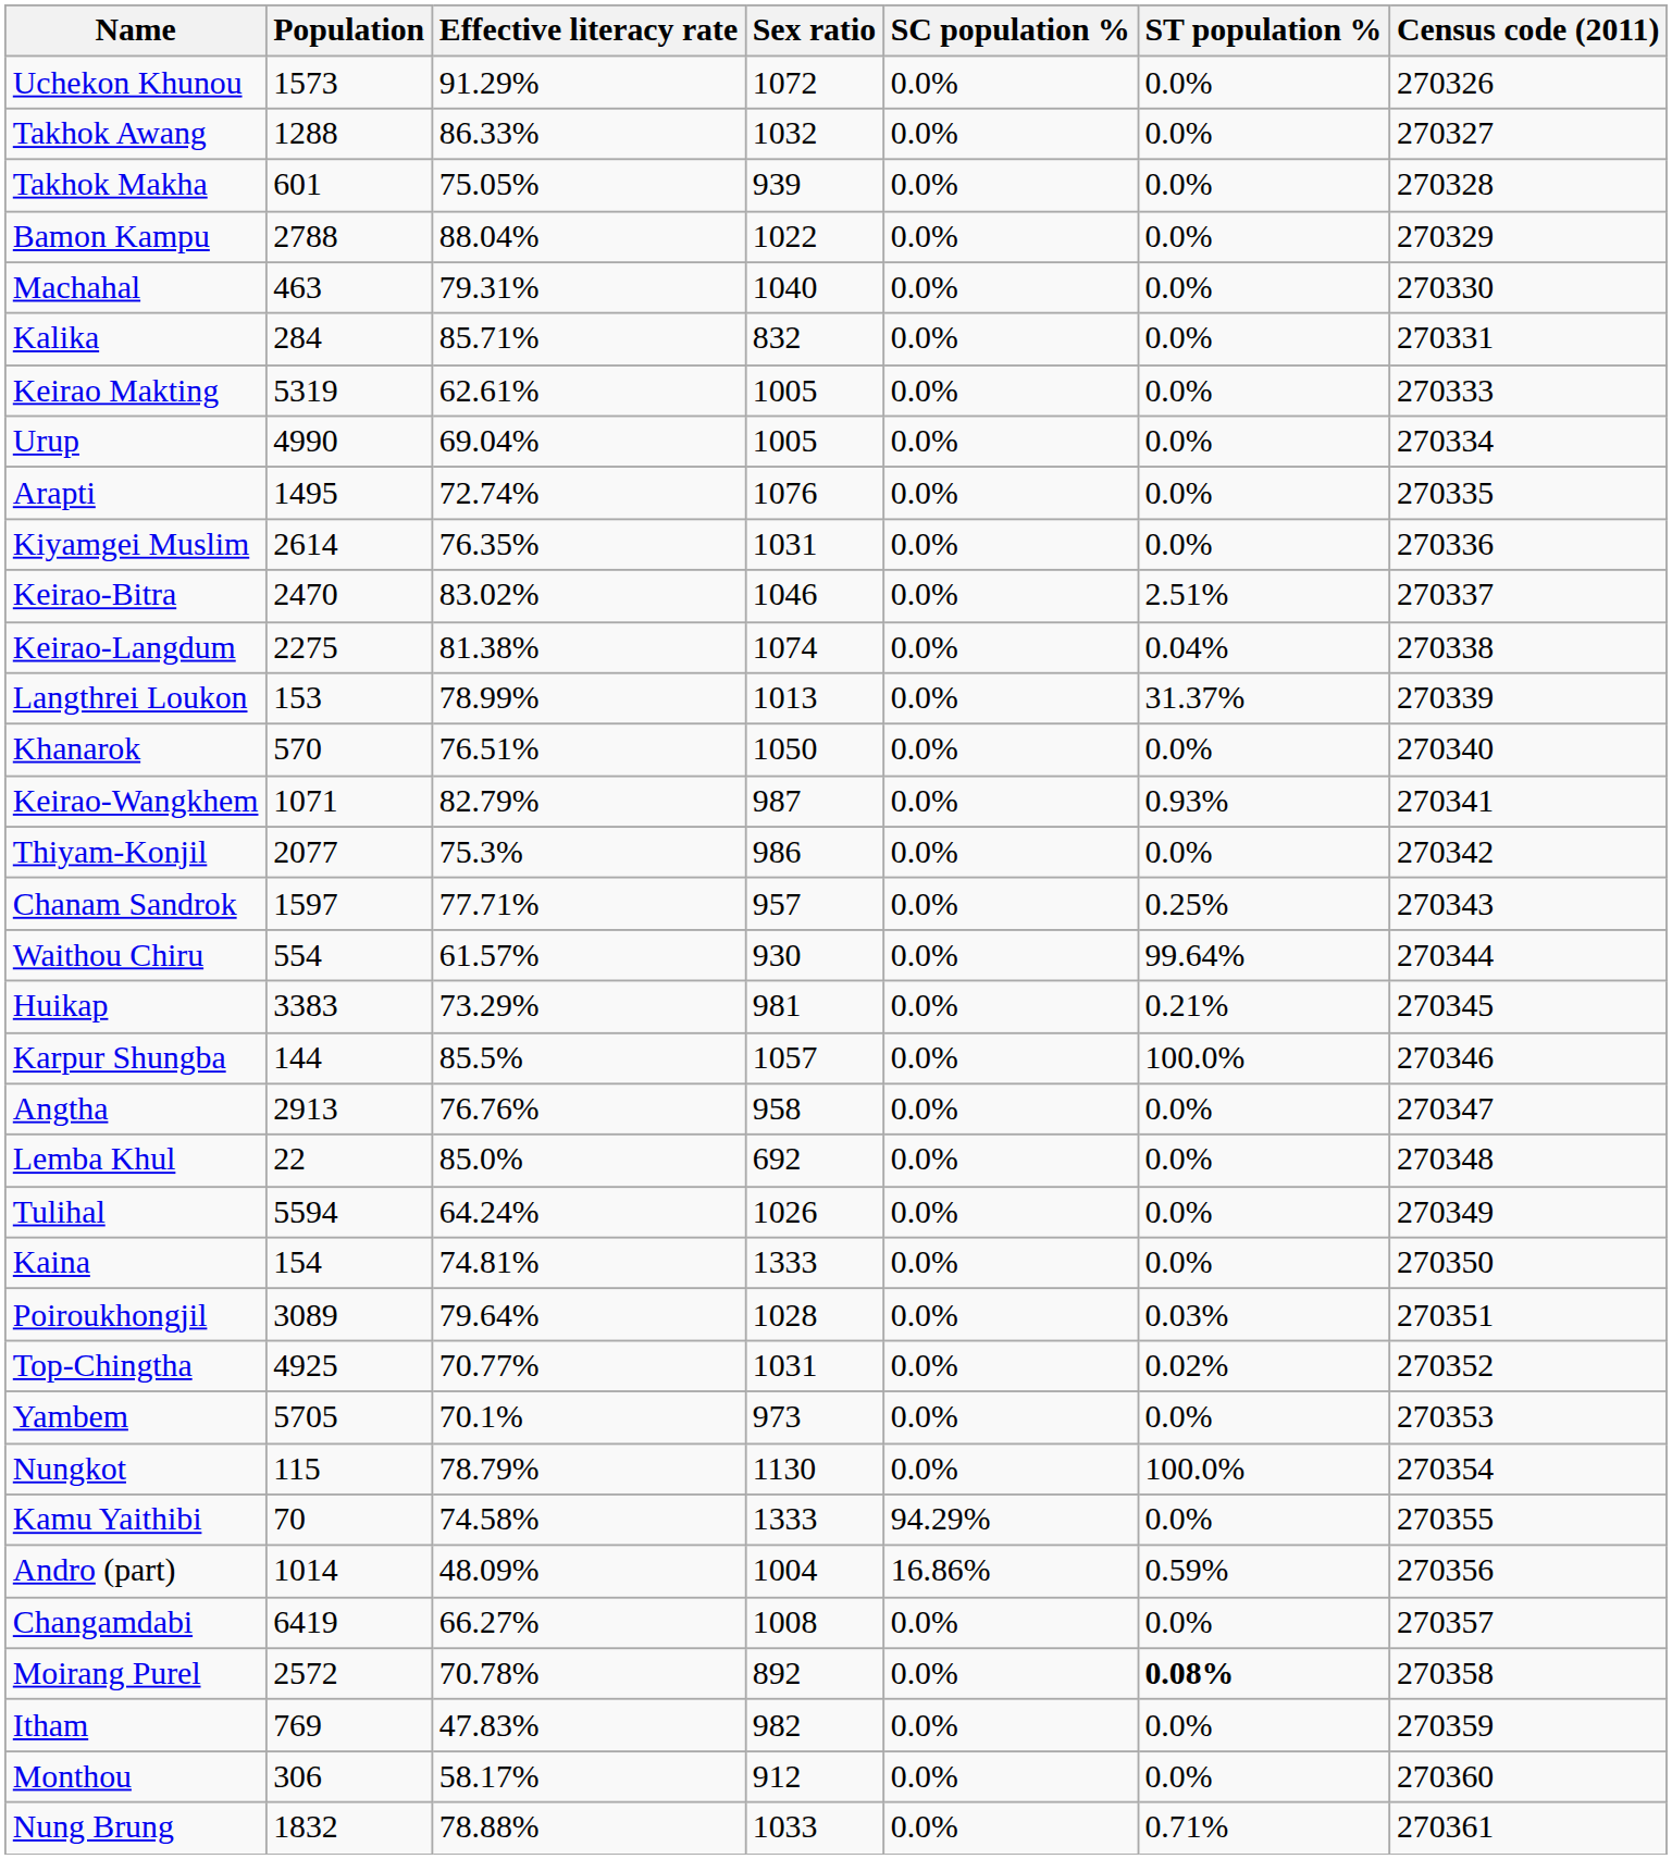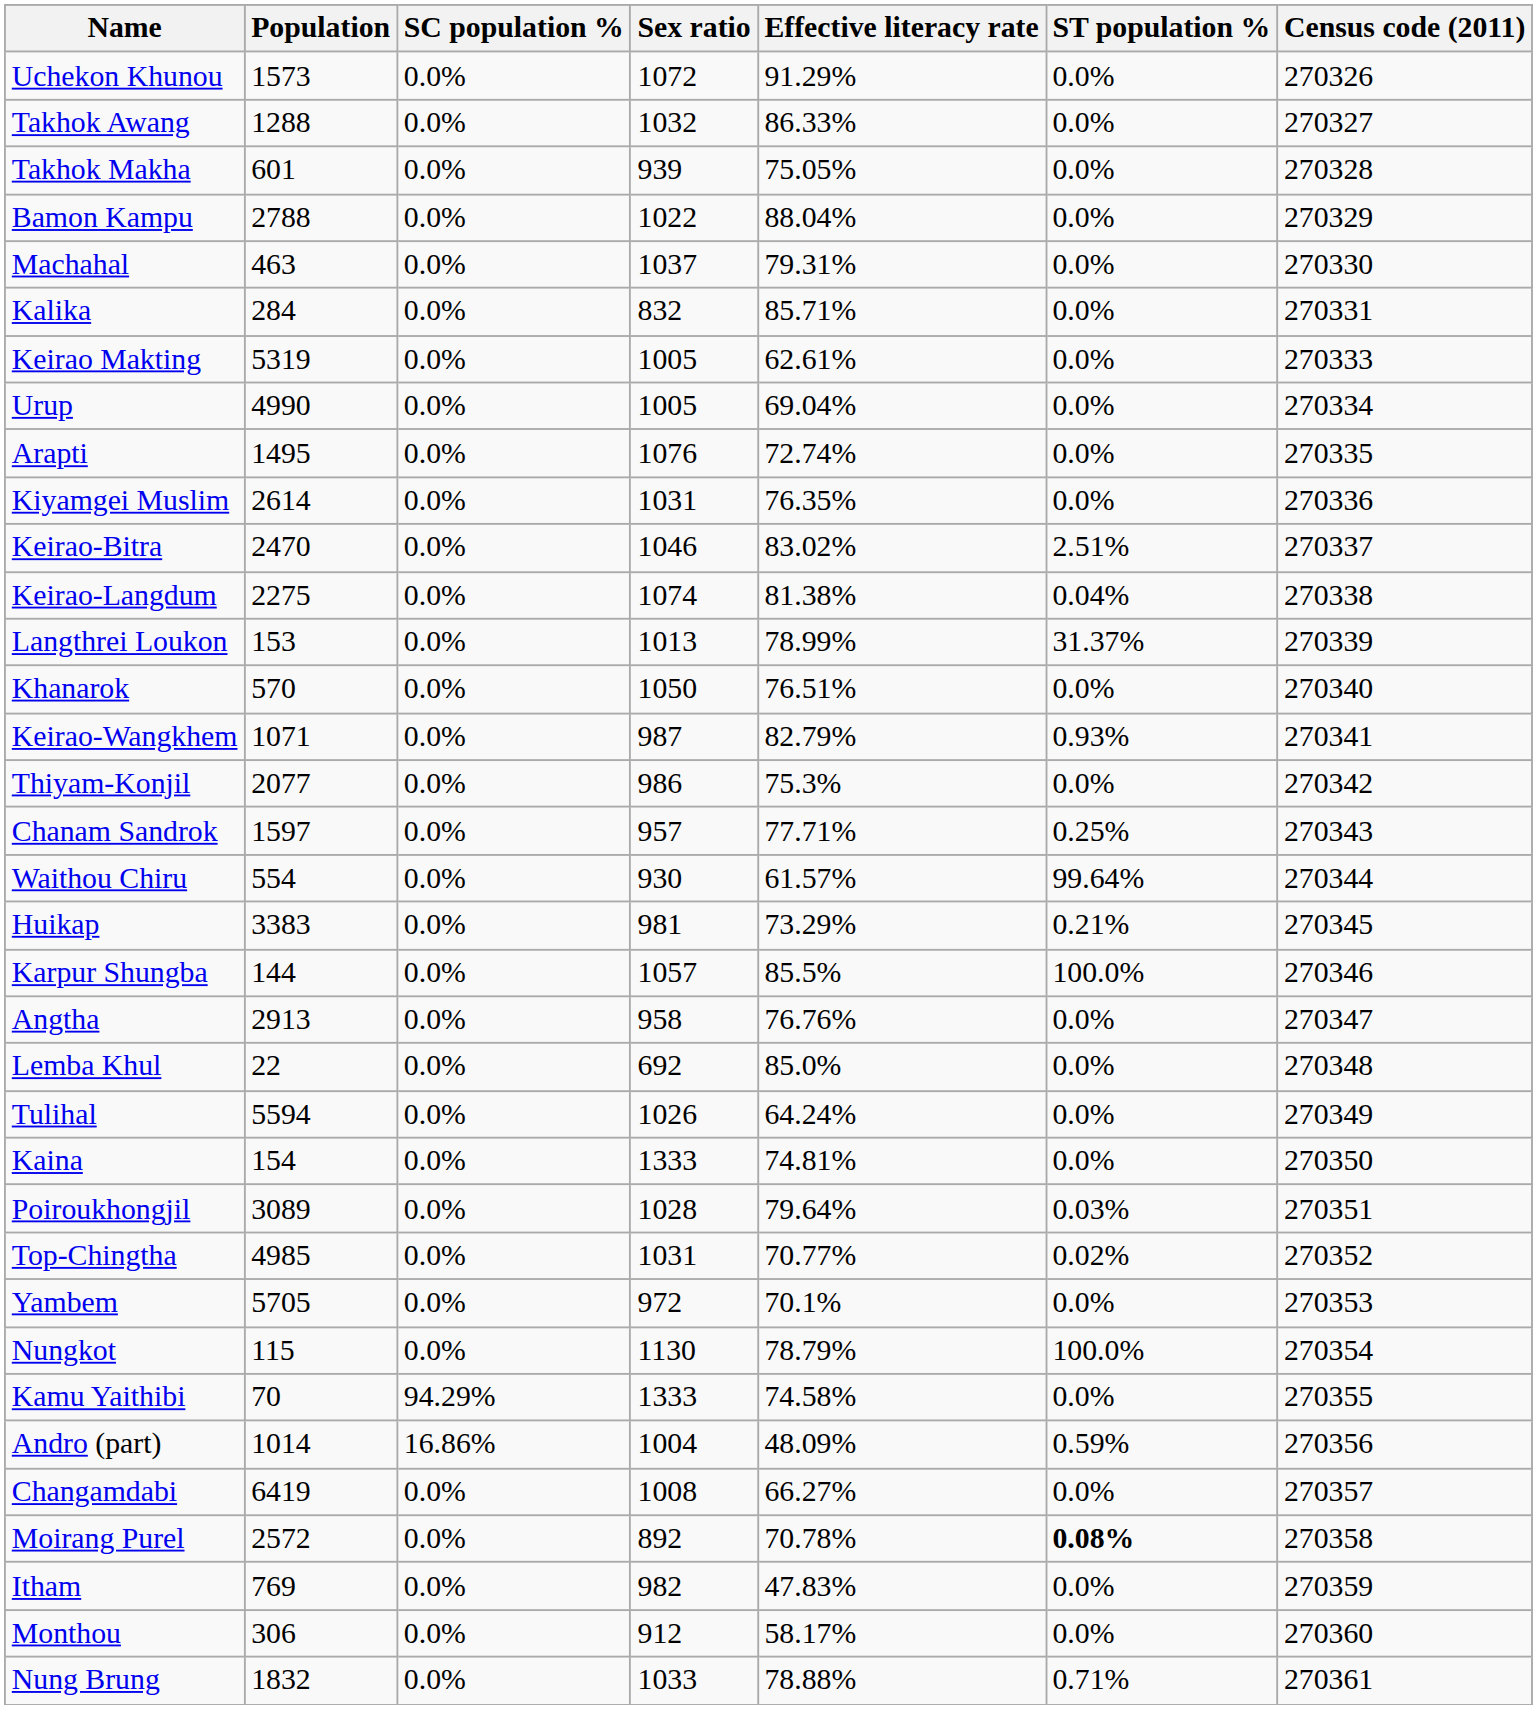 <table class="wikitable sortable">
 <tr>
 <th>Name</th>
 <th>Population</th>
+<th>SC population %</th>
+<th>Sex ratio</th>
 <th>Effective literacy rate</th>
-<th>Sex ratio</th>
-<th>SC population %</th>
 <th>ST population %</th>
 <th>Census code (2011)</th>
 </tr>
 <tr>
 <td><a href='#'>Uchekon Khunou</a></td>
 <td>1573</td>
+<td>0.0%</td>
+<td>1072</td>
 <td>91.29%</td>
-<td>1072</td>
-<td>0.0%</td>
 <td>0.0%</td>
 <td>270326</td>
 </tr>
 <tr>
 <td><a href='#'>Takhok Awang</a></td>
 <td>1288</td>
+<td>0.0%</td>
+<td>1032</td>
 <td>86.33%</td>
-<td>1032</td>
-<td>0.0%</td>
 <td>0.0%</td>
 <td>270327</td>
 </tr>
 <tr>
 <td><a href='#'>Takhok Makha</a></td>
 <td>601</td>
+<td>0.0%</td>
+<td>939</td>
 <td>75.05%</td>
-<td>939</td>
-<td>0.0%</td>
 <td>0.0%</td>
 <td>270328</td>
 </tr>
 <tr>
 <td><a href='#'>Bamon Kampu</a></td>
 <td>2788</td>
+<td>0.0%</td>
+<td>1022</td>
 <td>88.04%</td>
-<td>1022</td>
-<td>0.0%</td>
 <td>0.0%</td>
 <td>270329</td>
 </tr>
 <tr>
 <td><a href='#'>Machahal</a></td>
 <td>463</td>
+<td>0.0%</td>
+<td>1037</td>
 <td>79.31%</td>
-<td>1040</td>
-<td>0.0%</td>
 <td>0.0%</td>
 <td>270330</td>
 </tr>
 <tr>
 <td><a href='#'>Kalika</a></td>
 <td>284</td>
+<td>0.0%</td>
+<td>832</td>
 <td>85.71%</td>
-<td>832</td>
-<td>0.0%</td>
 <td>0.0%</td>
 <td>270331</td>
 </tr>
 <tr>
 <td><a href='#'>Keirao Makting</a></td>
 <td>5319</td>
+<td>0.0%</td>
+<td>1005</td>
 <td>62.61%</td>
-<td>1005</td>
-<td>0.0%</td>
 <td>0.0%</td>
 <td>270333</td>
 </tr>
 <tr>
 <td><a href='#'>Urup</a></td>
 <td>4990</td>
+<td>0.0%</td>
+<td>1005</td>
 <td>69.04%</td>
-<td>1005</td>
-<td>0.0%</td>
 <td>0.0%</td>
 <td>270334</td>
 </tr>
 <tr>
 <td><a href='#'>Arapti</a></td>
 <td>1495</td>
+<td>0.0%</td>
+<td>1076</td>
 <td>72.74%</td>
-<td>1076</td>
-<td>0.0%</td>
 <td>0.0%</td>
 <td>270335</td>
 </tr>
 <tr>
 <td><a href='#'>Kiyamgei Muslim</a></td>
 <td>2614</td>
+<td>0.0%</td>
+<td>1031</td>
 <td>76.35%</td>
-<td>1031</td>
-<td>0.0%</td>
 <td>0.0%</td>
 <td>270336</td>
 </tr>
 <tr>
 <td><a href='#'>Keirao-Bitra</a></td>
 <td>2470</td>
+<td>0.0%</td>
+<td>1046</td>
 <td>83.02%</td>
-<td>1046</td>
-<td>0.0%</td>
 <td>2.51%</td>
 <td>270337</td>
 </tr>
 <tr>
 <td><a href='#'>Keirao-Langdum</a></td>
 <td>2275</td>
+<td>0.0%</td>
+<td>1074</td>
 <td>81.38%</td>
-<td>1074</td>
-<td>0.0%</td>
 <td>0.04%</td>
 <td>270338</td>
 </tr>
 <tr>
 <td><a href='#'>Langthrei Loukon</a></td>
 <td>153</td>
+<td>0.0%</td>
+<td>1013</td>
 <td>78.99%</td>
-<td>1013</td>
-<td>0.0%</td>
 <td>31.37%</td>
 <td>270339</td>
 </tr>
 <tr>
 <td><a href='#'>Khanarok</a></td>
 <td>570</td>
+<td>0.0%</td>
+<td>1050</td>
 <td>76.51%</td>
-<td>1050</td>
-<td>0.0%</td>
 <td>0.0%</td>
 <td>270340</td>
 </tr>
 <tr>
 <td><a href='#'>Keirao-Wangkhem</a></td>
 <td>1071</td>
+<td>0.0%</td>
+<td>987</td>
 <td>82.79%</td>
-<td>987</td>
-<td>0.0%</td>
 <td>0.93%</td>
 <td>270341</td>
 </tr>
 <tr>
 <td><a href='#'>Thiyam-Konjil</a></td>
 <td>2077</td>
+<td>0.0%</td>
+<td>986</td>
 <td>75.3%</td>
-<td>986</td>
-<td>0.0%</td>
 <td>0.0%</td>
 <td>270342</td>
 </tr>
 <tr>
 <td><a href='#'>Chanam Sandrok</a></td>
 <td>1597</td>
+<td>0.0%</td>
+<td>957</td>
 <td>77.71%</td>
-<td>957</td>
-<td>0.0%</td>
 <td>0.25%</td>
 <td>270343</td>
 </tr>
 <tr>
 <td><a href='#'>Waithou Chiru</a></td>
 <td>554</td>
+<td>0.0%</td>
+<td>930</td>
 <td>61.57%</td>
-<td>930</td>
-<td>0.0%</td>
 <td>99.64%</td>
 <td>270344</td>
 </tr>
 <tr>
 <td><a href='#'>Huikap</a></td>
 <td>3383</td>
+<td>0.0%</td>
+<td>981</td>
 <td>73.29%</td>
-<td>981</td>
-<td>0.0%</td>
 <td>0.21%</td>
 <td>270345</td>
 </tr>
 <tr>
 <td><a href='#'>Karpur Shungba</a></td>
 <td>144</td>
+<td>0.0%</td>
+<td>1057</td>
 <td>85.5%</td>
-<td>1057</td>
-<td>0.0%</td>
 <td>100.0%</td>
 <td>270346</td>
 </tr>
 <tr>
 <td><a href='#'>Angtha</a></td>
 <td>2913</td>
+<td>0.0%</td>
+<td>958</td>
 <td>76.76%</td>
-<td>958</td>
-<td>0.0%</td>
 <td>0.0%</td>
 <td>270347</td>
 </tr>
 <tr>
 <td><a href='#'>Lemba Khul</a></td>
 <td>22</td>
+<td>0.0%</td>
+<td>692</td>
 <td>85.0%</td>
-<td>692</td>
-<td>0.0%</td>
 <td>0.0%</td>
 <td>270348</td>
 </tr>
 <tr>
 <td><a href='#'>Tulihal</a></td>
 <td>5594</td>
+<td>0.0%</td>
+<td>1026</td>
 <td>64.24%</td>
-<td>1026</td>
-<td>0.0%</td>
 <td>0.0%</td>
 <td>270349</td>
 </tr>
 <tr>
 <td><a href='#'>Kaina</a></td>
 <td>154</td>
+<td>0.0%</td>
+<td>1333</td>
 <td>74.81%</td>
-<td>1333</td>
-<td>0.0%</td>
 <td>0.0%</td>
 <td>270350</td>
 </tr>
 <tr>
 <td><a href='#'>Poiroukhongjil</a></td>
 <td>3089</td>
+<td>0.0%</td>
+<td>1028</td>
 <td>79.64%</td>
-<td>1028</td>
-<td>0.0%</td>
 <td>0.03%</td>
 <td>270351</td>
 </tr>
 <tr>
 <td><a href='#'>Top-Chingtha</a></td>
-<td>4925</td>
+<td>4985</td>
+<td>0.0%</td>
+<td>1031</td>
 <td>70.77%</td>
-<td>1031</td>
-<td>0.0%</td>
 <td>0.02%</td>
 <td>270352</td>
 </tr>
 <tr>
 <td><a href='#'>Yambem</a></td>
 <td>5705</td>
+<td>0.0%</td>
+<td>972</td>
 <td>70.1%</td>
-<td>973</td>
-<td>0.0%</td>
 <td>0.0%</td>
 <td>270353</td>
 </tr>
 <tr>
 <td><a href='#'>Nungkot</a></td>
 <td>115</td>
+<td>0.0%</td>
+<td>1130</td>
 <td>78.79%</td>
-<td>1130</td>
-<td>0.0%</td>
 <td>100.0%</td>
 <td>270354</td>
 </tr>
 <tr>
 <td><a href='#'>Kamu Yaithibi</a></td>
 <td>70</td>
+<td>94.29%</td>
+<td>1333</td>
 <td>74.58%</td>
-<td>1333</td>
-<td>94.29%</td>
 <td>0.0%</td>
 <td>270355</td>
 </tr>
 <tr>
 <td><a href='#'>Andro</a> (part)</td>
 <td>1014</td>
+<td>16.86%</td>
+<td>1004</td>
 <td>48.09%</td>
-<td>1004</td>
-<td>16.86%</td>
 <td>0.59%</td>
 <td>270356</td>
 </tr>
 <tr>
 <td><a href='#'>Changamdabi</a></td>
 <td>6419</td>
+<td>0.0%</td>
+<td>1008</td>
 <td>66.27%</td>
-<td>1008</td>
-<td>0.0%</td>
 <td>0.0%</td>
 <td>270357</td>
 </tr>
 <tr>
 <td><a href='#'>Moirang Purel</a></td>
 <td>2572</td>
+<td>0.0%</td>
+<td>892</td>
 <td>70.78%</td>
-<td>892</td>
-<td>0.0%</td>
 <td><strong>0.08%</strong></td>
 <td>270358</td>
 </tr>
 <tr>
 <td><a href='#'>Itham</a></td>
 <td>769</td>
+<td>0.0%</td>
+<td>982</td>
 <td>47.83%</td>
-<td>982</td>
-<td>0.0%</td>
 <td>0.0%</td>
 <td>270359</td>
 </tr>
 <tr>
 <td><a href='#'>Monthou</a></td>
 <td>306</td>
+<td>0.0%</td>
+<td>912</td>
 <td>58.17%</td>
-<td>912</td>
-<td>0.0%</td>
 <td>0.0%</td>
 <td>270360</td>
 </tr>
 <tr>
 <td><a href='#'>Nung Brung</a></td>
 <td>1832</td>
+<td>0.0%</td>
+<td>1033</td>
 <td>78.88%</td>
-<td>1033</td>
-<td>0.0%</td>
 <td>0.71%</td>
 <td>270361</td>
 </tr>
 </table>
